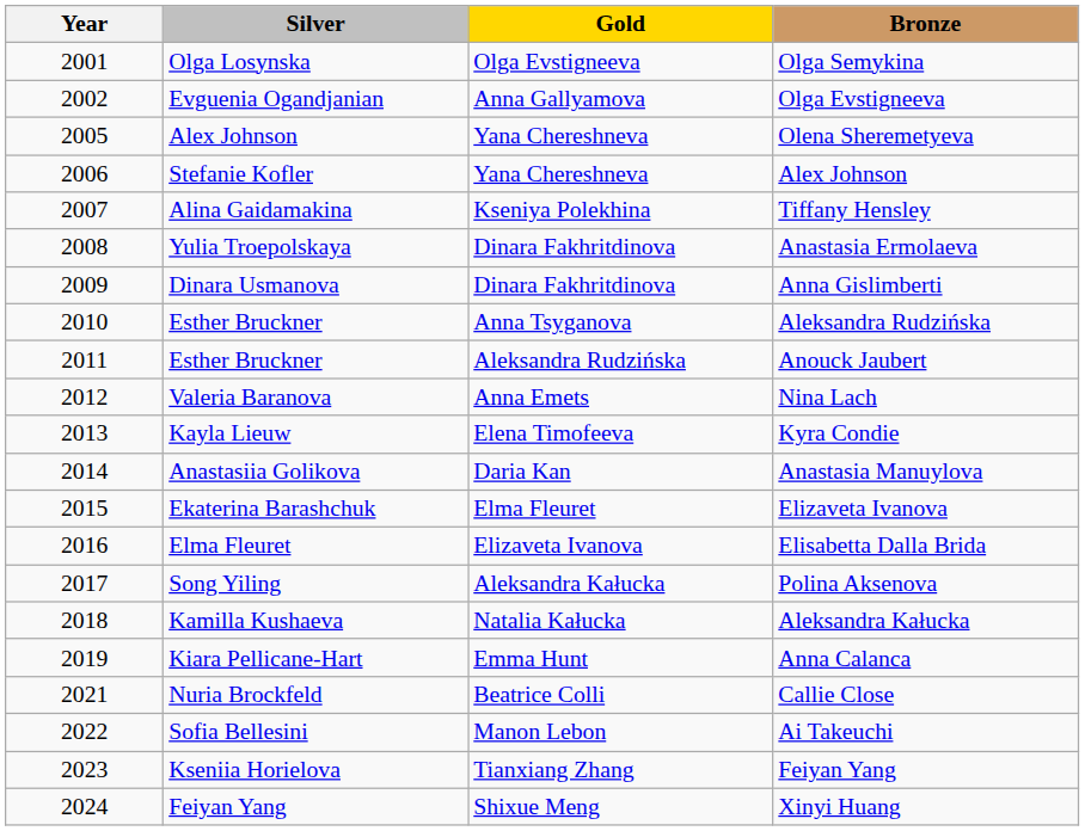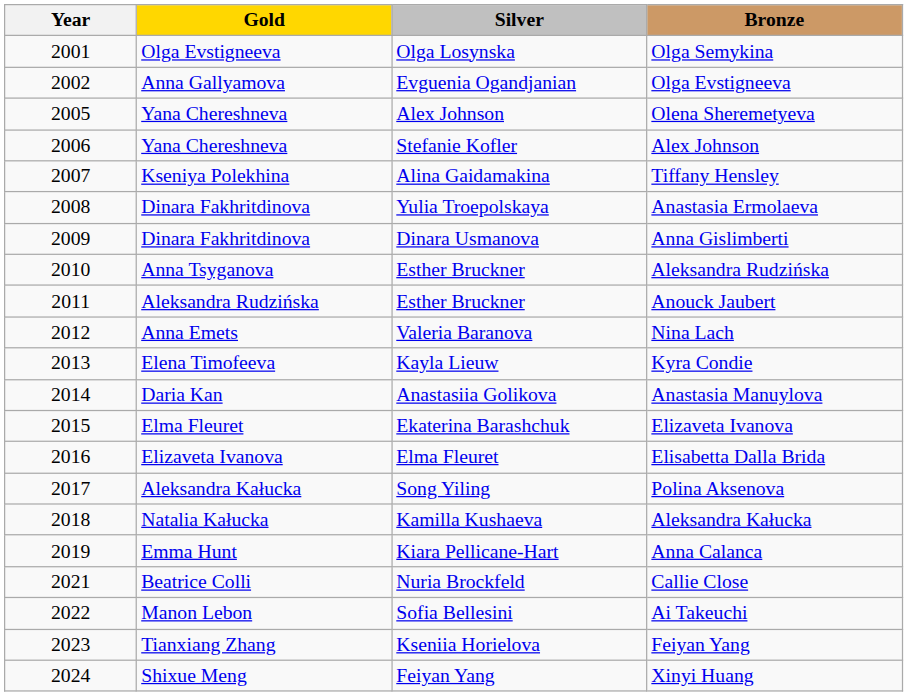 <table class="wikitable">
 <tr>
 <th width="100">Year</th>
+<th width="200" style="background:gold;">Gold</th>
 <th width="200" style="background:silver;">Silver</th>
-<th width="200" style="background:gold;">Gold</th>
 <th width="200" style="background:#CC9966;">Bronze</th>
 </tr>
 <tr>
 <td align="center">2001</td>
+<td> <a href='#'>Olga Evstigneeva</a></td>
 <td> <a href='#'>Olga Losynska</a></td>
-<td> <a href='#'>Olga Evstigneeva</a></td>
 <td> <a href='#'>Olga Semykina</a></td>
 </tr>
 <tr>
 <td align="center">2002</td>
+<td> <a href='#'>Anna Gallyamova</a></td>
 <td> <a href='#'>Evguenia Ogandjanian</a></td>
-<td> <a href='#'>Anna Gallyamova</a></td>
 <td> <a href='#'>Olga Evstigneeva</a></td>
 </tr>
 <tr>
 <td align="center">2005</td>
+<td> <a href='#'>Yana Chereshneva</a></td>
 <td> <a href='#'>Alex Johnson</a></td>
-<td> <a href='#'>Yana Chereshneva</a></td>
 <td> <a href='#'>Olena Sheremetyeva</a></td>
 </tr>
 <tr>
 <td align="center">2006</td>
+<td> <a href='#'>Yana Chereshneva</a></td>
 <td> <a href='#'>Stefanie Kofler</a></td>
-<td> <a href='#'>Yana Chereshneva</a></td>
 <td> <a href='#'>Alex Johnson</a></td>
 </tr>
 <tr>
 <td align="center">2007</td>
+<td> <a href='#'>Kseniya Polekhina</a></td>
 <td> <a href='#'>Alina Gaidamakina</a></td>
-<td> <a href='#'>Kseniya Polekhina</a></td>
 <td> <a href='#'>Tiffany Hensley</a></td>
 </tr>
 <tr>
 <td align="center">2008</td>
+<td> <a href='#'>Dinara Fakhritdinova</a></td>
 <td> <a href='#'>Yulia Troepolskaya</a></td>
-<td> <a href='#'>Dinara Fakhritdinova</a></td>
 <td> <a href='#'>Anastasia Ermolaeva</a></td>
 </tr>
 <tr>
 <td align="center">2009</td>
+<td> <a href='#'>Dinara Fakhritdinova</a></td>
 <td> <a href='#'>Dinara Usmanova</a></td>
-<td> <a href='#'>Dinara Fakhritdinova</a></td>
 <td> <a href='#'>Anna Gislimberti</a></td>
 </tr>
 <tr>
 <td align="center">2010</td>
+<td> <a href='#'>Anna Tsyganova</a></td>
 <td> <a href='#'>Esther Bruckner</a></td>
-<td> <a href='#'>Anna Tsyganova</a></td>
 <td> <a href='#'>Aleksandra Rudzińska</a></td>
 </tr>
 <tr>
 <td align="center">2011</td>
+<td> <a href='#'>Aleksandra Rudzińska</a></td>
 <td> <a href='#'>Esther Bruckner</a></td>
-<td> <a href='#'>Aleksandra Rudzińska</a></td>
 <td> <a href='#'>Anouck Jaubert</a></td>
 </tr>
 <tr>
 <td align="center">2012</td>
+<td> <a href='#'>Anna Emets</a></td>
 <td> <a href='#'>Valeria Baranova</a></td>
-<td> <a href='#'>Anna Emets</a></td>
 <td> <a href='#'>Nina Lach</a></td>
 </tr>
 <tr>
 <td align="center">2013</td>
+<td> <a href='#'>Elena Timofeeva</a></td>
 <td> <a href='#'>Kayla Lieuw</a></td>
-<td> <a href='#'>Elena Timofeeva</a></td>
 <td> <a href='#'>Kyra Condie</a></td>
 </tr>
 <tr>
 <td align="center">2014</td>
+<td> <a href='#'>Daria Kan</a></td>
 <td> <a href='#'>Anastasiia Golikova</a></td>
-<td> <a href='#'>Daria Kan</a></td>
 <td> <a href='#'>Anastasia Manuylova</a></td>
 </tr>
 <tr>
 <td align="center">2015</td>
+<td> <a href='#'>Elma Fleuret</a></td>
 <td> <a href='#'>Ekaterina Barashchuk</a></td>
-<td> <a href='#'>Elma Fleuret</a></td>
 <td> <a href='#'>Elizaveta Ivanova</a></td>
 </tr>
 <tr>
 <td align="center">2016</td>
+<td> <a href='#'>Elizaveta Ivanova</a></td>
 <td> <a href='#'>Elma Fleuret</a></td>
-<td> <a href='#'>Elizaveta Ivanova</a></td>
 <td> <a href='#'>Elisabetta Dalla Brida</a></td>
 </tr>
 <tr>
 <td align="center">2017</td>
+<td> <a href='#'>Aleksandra Kałucka</a></td>
 <td> <a href='#'>Song Yiling</a></td>
-<td> <a href='#'>Aleksandra Kałucka</a></td>
 <td> <a href='#'>Polina Aksenova</a></td>
 </tr>
 <tr>
 <td align="center">2018</td>
+<td> <a href='#'>Natalia Kałucka</a></td>
 <td> <a href='#'>Kamilla Kushaeva</a></td>
-<td> <a href='#'>Natalia Kałucka</a></td>
 <td> <a href='#'>Aleksandra Kałucka</a></td>
 </tr>
 <tr>
 <td align="center">2019</td>
+<td> <a href='#'>Emma Hunt</a></td>
 <td> <a href='#'>Kiara Pellicane-Hart</a></td>
-<td> <a href='#'>Emma Hunt</a></td>
 <td> <a href='#'>Anna Calanca</a></td>
 </tr>
 <tr>
 <td align="center">2021</td>
+<td> <a href='#'>Beatrice Colli</a></td>
 <td> <a href='#'>Nuria Brockfeld</a></td>
-<td> <a href='#'>Beatrice Colli</a></td>
 <td> <a href='#'>Callie Close</a></td>
 </tr>
 <tr>
 <td align="center">2022</td>
+<td> <a href='#'>Manon Lebon</a></td>
 <td> <a href='#'>Sofia Bellesini</a></td>
-<td> <a href='#'>Manon Lebon</a></td>
 <td> <a href='#'>Ai Takeuchi</a></td>
 </tr>
 <tr>
 <td align="center">2023</td>
+<td> <a href='#'>Tianxiang Zhang</a></td>
 <td> <a href='#'>Kseniia Horielova</a></td>
-<td> <a href='#'>Tianxiang Zhang</a></td>
 <td> <a href='#'>Feiyan Yang</a></td>
 </tr>
 <tr>
 <td align="center">2024</td>
+<td> <a href='#'>Shixue Meng</a></td>
 <td> <a href='#'>Feiyan Yang</a></td>
-<td> <a href='#'>Shixue Meng</a></td>
 <td> <a href='#'>Xinyi Huang</a></td>
 </tr>
 </table>
